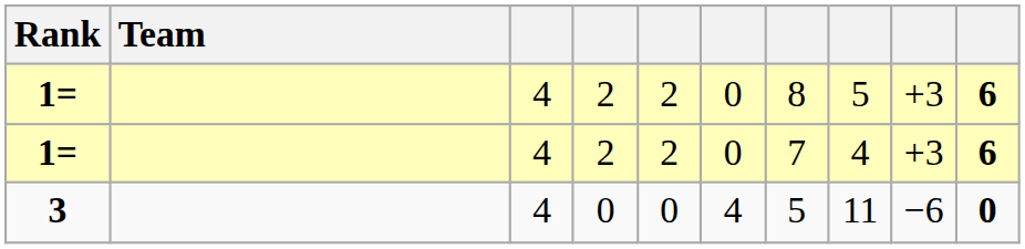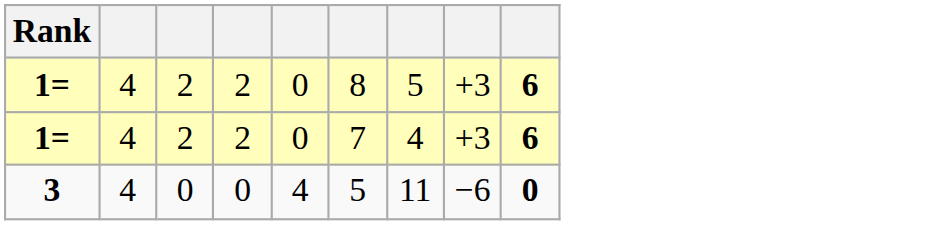 <table class="wikitable" style="text-align: center;">
 <tr>
 <th width=30>Rank</th>
-<th width=165 style="text-align:left;">Team</th>
 <th width=20></th>
 <th width=20></th>
 <th width=20></th>
 <th width=20></th>
 <th width=20></th>
 <th width=20></th>
 <th width=20></th>
 <th width=20></th>
 </tr>
 <tr style="background:#FFFFBB;">
 <td><strong>1=</strong></td>
-<td style="text-align:left;"></td>
 <td>4</td>
 <td>2</td>
 <td>2</td>
 <td>0</td>
 <td>8</td>
 <td>5</td>
 <td>+3</td>
 <td><strong>6</strong></td>
 </tr>
 <tr style="background:#FFFFBB;">
 <td><strong>1=</strong></td>
-<td style="text-align:left;"></td>
 <td>4</td>
 <td>2</td>
 <td>2</td>
 <td>0</td>
 <td>7</td>
 <td>4</td>
 <td>+3</td>
 <td><strong>6</strong></td>
 </tr>
 <tr>
 <td><strong>3</strong></td>
-<td style="text-align:left;"></td>
 <td>4</td>
 <td>0</td>
 <td>0</td>
 <td>4</td>
 <td>5</td>
 <td>11</td>
 <td>−6</td>
 <td><strong>0</strong></td>
 </tr>
 </table>
